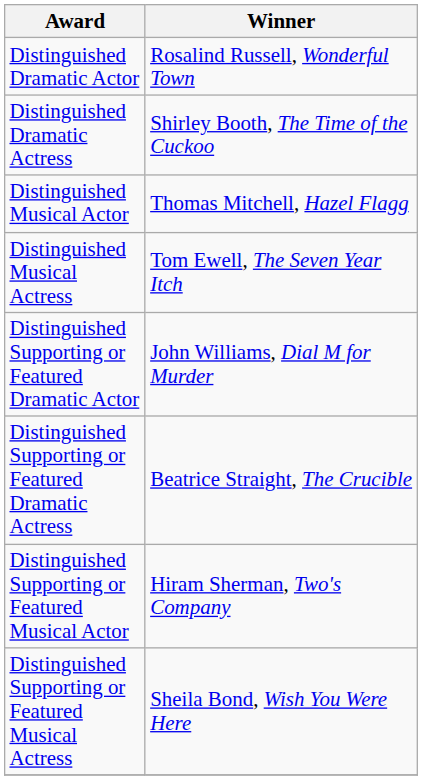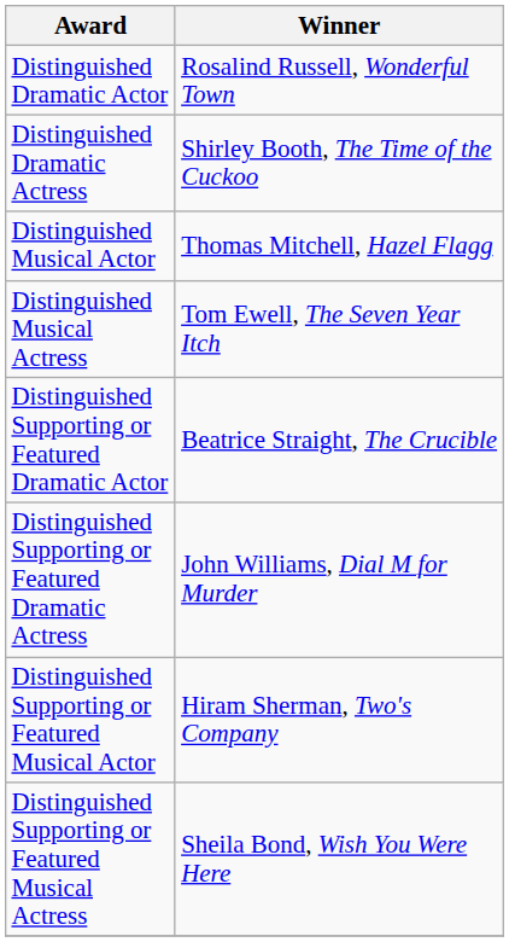 <table class="wikitable">
 <tr>
 <th width="100"><strong>Award</strong></th>
 <th width="200"><strong>Winner</strong></th>
 </tr>
 <tr>
 <td><a href='#'>Distinguished Dramatic Actor</a></td>
 <td><a href='#'>Rosalind Russell</a>, <em><a href='#'>Wonderful Town</a></em></td>
 </tr>
 <tr>
 <td><a href='#'>Distinguished Dramatic Actress</a></td>
 <td><a href='#'>Shirley Booth</a>, <em><a href='#'>The Time of the Cuckoo</a></em></td>
 </tr>
 <tr>
 <td><a href='#'>Distinguished Musical Actor</a></td>
 <td><a href='#'>Thomas Mitchell</a>, <em><a href='#'>Hazel Flagg</a></em></td>
 </tr>
 <tr>
 <td><a href='#'>Distinguished Musical Actress</a></td>
 <td><a href='#'>Tom Ewell</a>, <em><a href='#'>The Seven Year Itch</a></em></td>
 </tr>
 <tr>
 <td><a href='#'>Distinguished Supporting or Featured Dramatic Actor</a></td>
-<td><a href='#'>John Williams</a>, <em><a href='#'>Dial M for Murder</a></em></td>
+<td><a href='#'>Beatrice Straight</a>, <em><a href='#'>The Crucible</a></em></td>
 </tr>
 <tr>
 <td><a href='#'>Distinguished Supporting or Featured Dramatic Actress</a></td>
-<td><a href='#'>Beatrice Straight</a>, <em><a href='#'>The Crucible</a></em></td>
+<td><a href='#'>John Williams</a>, <em><a href='#'>Dial M for Murder</a></em></td>
 </tr>
 <tr>
 <td><a href='#'>Distinguished Supporting or Featured Musical Actor</a></td>
 <td><a href='#'>Hiram Sherman</a>, <em><a href='#'>Two's Company</a></em></td>
 </tr>
 <tr>
 <td><a href='#'>Distinguished Supporting or Featured Musical Actress</a></td>
 <td><a href='#'>Sheila Bond</a>, <em><a href='#'>Wish You Were Here</a></em></td>
 </tr>
 <tr>
 </tr>
 </table>
